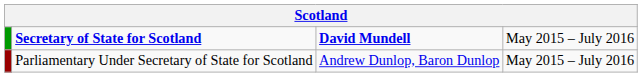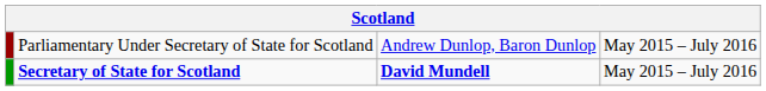 <table class="wikitable">
 <tr>
 <th colspan=4><a href='#'>Scotland</a></th>
+</tr>
+<tr>
+<td style="width:1px; background:#900;"></td>
+<td>Parliamentary Under Secretary of State for Scotland</td>
+<td><a href='#'>Andrew Dunlop, Baron Dunlop</a></td>
+<td>May 2015 – July 2016</td>
 </tr>
 <tr>
 <td style="width:1px; background:#090;"></td>
 <td><strong><a href='#'>Secretary of State for Scotland</a></strong></td>
 <td><strong><a href='#'>David Mundell</a></strong></td>
 <td>May 2015 – July 2016</td>
 </tr>
-<tr>
-<td style="width:1px; background:#900;"></td>
-<td>Parliamentary Under Secretary of State for Scotland</td>
-<td><a href='#'>Andrew Dunlop, Baron Dunlop</a></td>
-<td>May 2015 – July 2016</td>
-</tr>
 </table>
